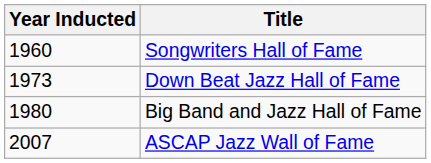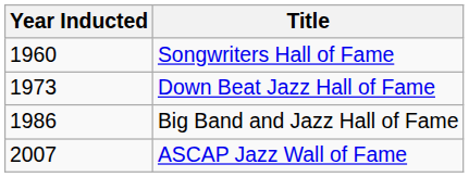 <table class="wikitable">
 <tr>
 <th>Year Inducted</th>
 <th>Title</th>
 </tr>
 <tr>
 <td>1960</td>
 <td><a href='#'>Songwriters Hall of Fame</a></td>
 </tr>
 <tr>
 <td>1973</td>
 <td><a href='#'>Down Beat Jazz Hall of Fame</a></td>
 </tr>
 <tr>
-<td>1980</td>
+<td>1986</td>
 <td>Big Band and Jazz Hall of Fame</td>
 </tr>
 <tr>
 <td>2007</td>
 <td><a href='#'>ASCAP Jazz Wall of Fame</a></td>
 </tr>
 </table>
